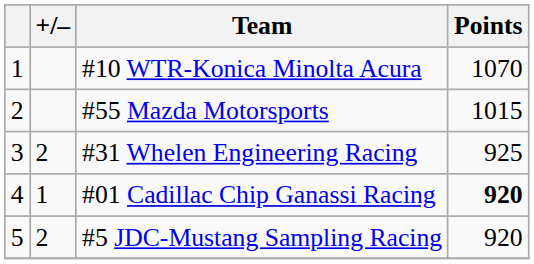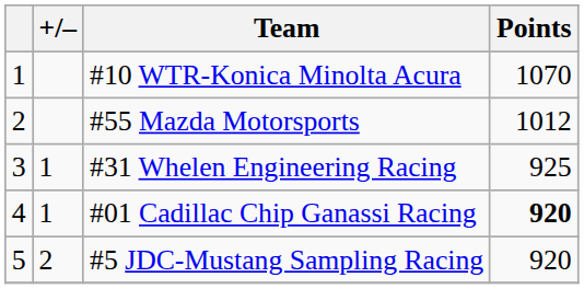 <table class="wikitable" style="font-size: 95%;">
 <tr>
 <th scope="col"></th>
 <th scope="col">+/–</th>
 <th scope="col">Team</th>
 <th scope="col">Points</th>
 </tr>
 <tr>
 <td align=center>1</td>
 <td align="left"></td>
 <td> #10 <a href='#'>WTR-Konica Minolta Acura</a></td>
 <td align=right>1070</td>
 </tr>
 <tr>
 <td align=center>2</td>
 <td align="left"></td>
 <td> #55 <a href='#'>Mazda Motorsports</a></td>
-<td align=right>1015</td>
+<td align=right>1012</td>
 </tr>
 <tr>
 <td align=center>3</td>
-<td align="left"> 2</td>
+<td align="left"> 1</td>
 <td> #31 <a href='#'>Whelen Engineering Racing</a></td>
 <td align=right>925</td>
 </tr>
 <tr>
 <td align=center>4</td>
 <td align="left"> 1</td>
 <td> #01 <a href='#'>Cadillac Chip Ganassi Racing</a></td>
 <td align=right><strong>920</strong></td>
 </tr>
 <tr>
 <td align=center>5</td>
 <td align="left"> 2</td>
 <td> #5 <a href='#'>JDC-Mustang Sampling Racing</a></td>
 <td align=right>920</td>
 </tr>
 <tr>
 </tr>
 </table>
